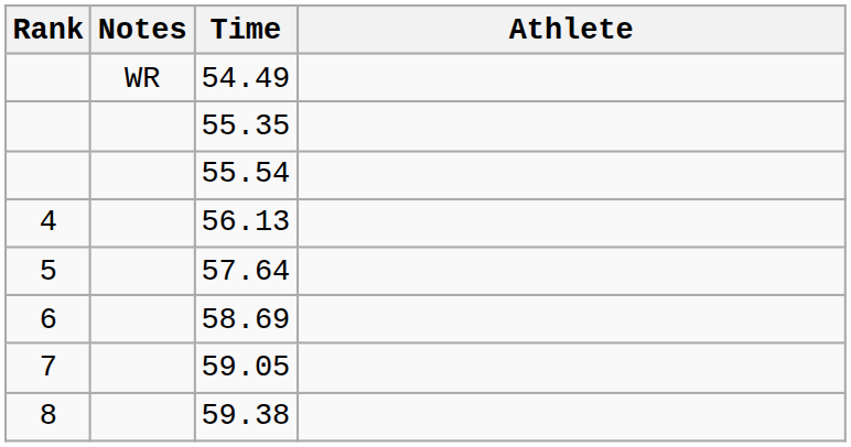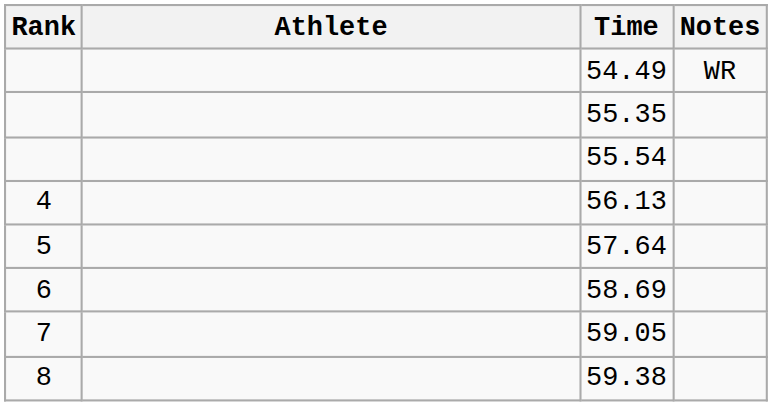 <table class="wikitable" style="text-align:center">
 <tr>
 <th>Rank</th>
+<th Style="width:18em">Athlete</th>
+<th>Time</th>
 <th>Notes</th>
-<th>Time</th>
-<th Style="width:18em">Athlete</th>
 </tr>
 <tr>
 <td></td>
+<td style="text-align:left"></td>
+<td>54.49</td>
 <td>WR</td>
-<td>54.49</td>
-<td style="text-align:left"></td>
 </tr>
 <tr>
 <td></td>
+<td style="text-align:left"></td>
+<td>55.35</td>
 <td></td>
-<td>55.35</td>
-<td style="text-align:left"></td>
 </tr>
 <tr>
 <td></td>
+<td style="text-align:left"></td>
+<td>55.54</td>
 <td></td>
-<td>55.54</td>
-<td style="text-align:left"></td>
 </tr>
 <tr>
 <td>4</td>
+<td style="text-align:left"></td>
+<td>56.13</td>
 <td></td>
-<td>56.13</td>
-<td style="text-align:left"></td>
 </tr>
 <tr>
 <td>5</td>
+<td style="text-align:left"></td>
+<td>57.64</td>
 <td></td>
-<td>57.64</td>
-<td style="text-align:left"></td>
 </tr>
 <tr>
 <td>6</td>
+<td style="text-align:left"></td>
+<td>58.69</td>
 <td></td>
-<td>58.69</td>
-<td style="text-align:left"></td>
 </tr>
 <tr>
 <td>7</td>
+<td style="text-align:left"></td>
+<td>59.05</td>
 <td></td>
-<td>59.05</td>
-<td style="text-align:left"></td>
 </tr>
 <tr>
 <td>8</td>
+<td style="text-align:left"></td>
+<td>59.38</td>
 <td></td>
-<td>59.38</td>
-<td style="text-align:left"></td>
 </tr>
 </table>
